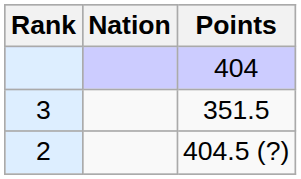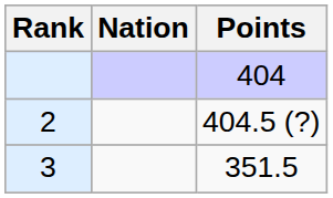 <table class="wikitable sortable" style="text-align:center">
 <tr>
 <th>Rank</th>
 <th>Nation</th>
 <th>Points</th>
 </tr>
 <tr style="background-color:#ccccff">
 <td bgcolor = DDEEFF></td>
 <td align=left></td>
 <td>404</td>
 </tr>
 <tr>
+<td bgcolor = DDEEFF>2</td>
+<td align=left></td>
+<td>404.5 (?)</td>
+</tr>
+<tr>
 <td bgcolor = DDEEFF>3</td>
 <td align=left></td>
 <td>351.5</td>
 </tr>
-<tr>
-<td bgcolor = DDEEFF>2</td>
-<td align=left></td>
-<td>404.5 (?)</td>
-</tr>
 </table>
